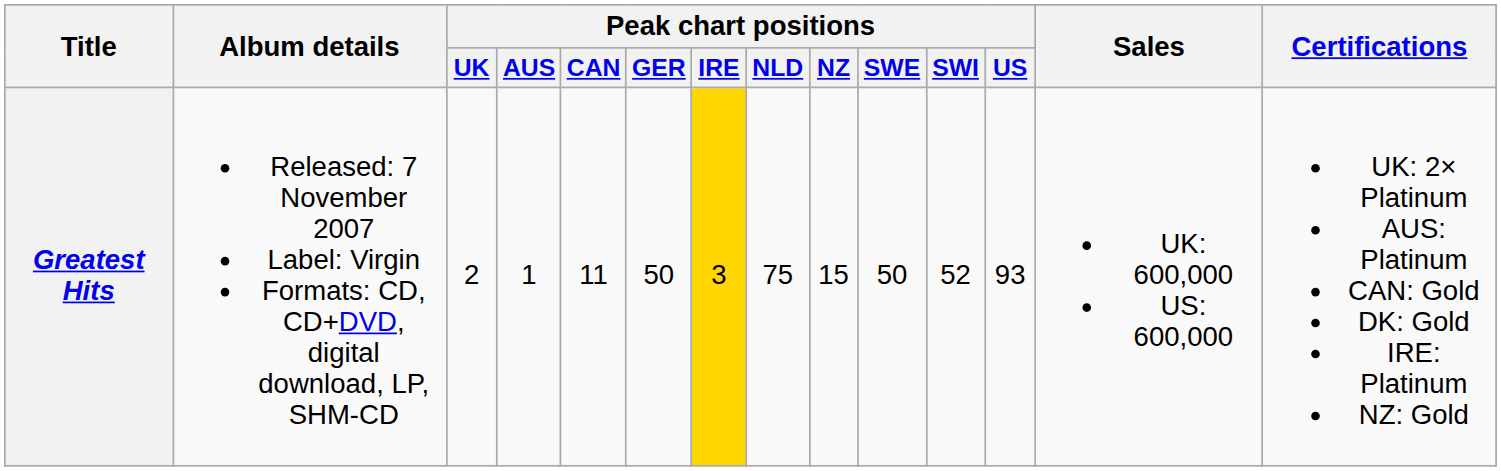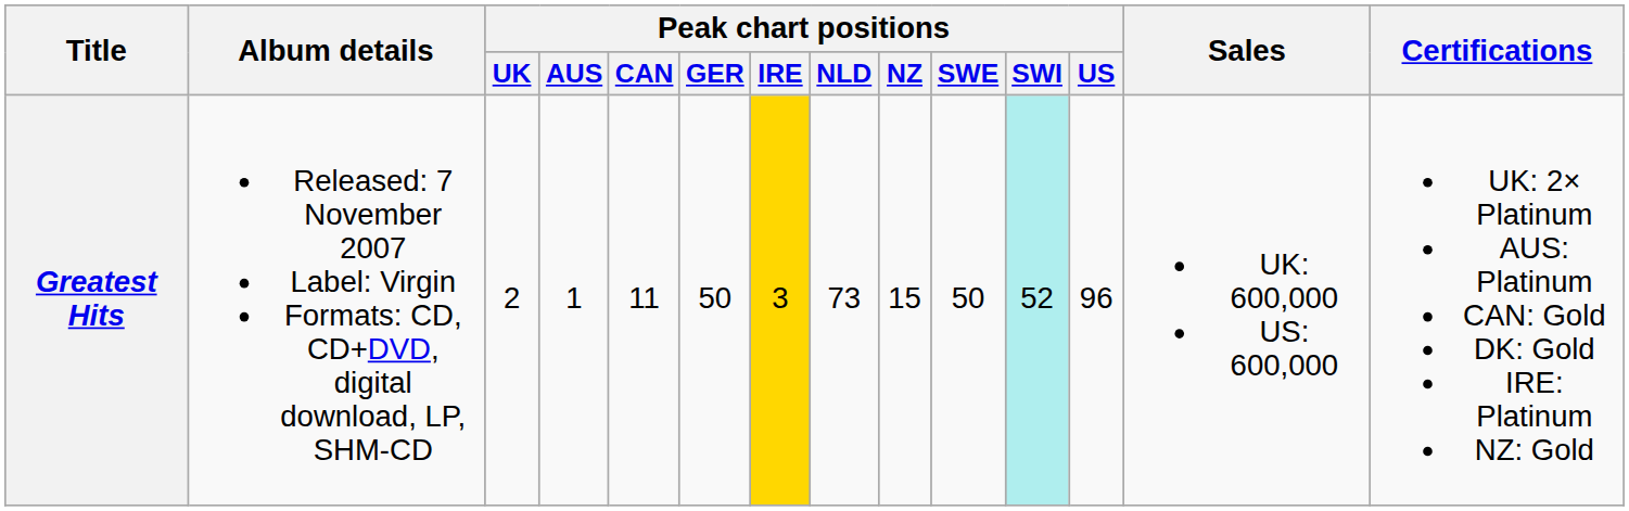 <table class="wikitable plainrowheaders" style="text-align:center;">
 <tr>
 <th scope="col" rowspan="2" style="width:10em;">Title</th>
 <th scope="col" rowspan="2" style="width:16em;">Album details</th>
 <th scope="col" colspan="10">Peak chart positions</th>
 <th scope="col" rowspan="2" style="width:12.5em;">Sales</th>
 <th scope="col" rowspan="2" style="width:12.5em;"><a href='#'>Certifications</a></th>
 </tr>
 <tr>
 <th scope="col" style="width:2em;font-size:90%;"><a href='#'>UK</a><br></th>
 <th scope="col" style="width:2em;font-size:90%;"><a href='#'>AUS</a><br></th>
 <th scope="col" style="width:2em;font-size:90%;"><a href='#'>CAN</a><br></th>
 <th scope="col" style="width:2em;font-size:90%;"><a href='#'>GER</a><br></th>
 <th scope="col" style="width:2em;font-size:90%;"><a href='#'>IRE</a><br></th>
 <th scope="col" style="width:2em;font-size:90%;"><a href='#'>NLD</a><br></th>
 <th scope="col" style="width:2em;font-size:90%;"><a href='#'>NZ</a><br></th>
 <th scope="col" style="width:2em;font-size:90%;"><a href='#'>SWE</a><br></th>
 <th scope="col" style="width:2em;font-size:90%;"><a href='#'>SWI</a><br></th>
 <th scope="col" style="width:2em;font-size:90%;"><a href='#'>US</a><br></th>
 </tr>
 <tr>
 <th scope="row"><em><a href='#'>Greatest Hits</a></em></th>
 <td><br><ul><li>Released: 7 November 2007</li><li>Label: Virgin</li><li>Formats: CD, CD+<a href='#'>DVD</a>, digital download, LP, SHM-CD</li></ul></td>
 <td>2</td>
 <td>1</td>
 <td>11</td>
 <td>50</td>
 <td style="background: gold;">3</td>
-<td>75</td>
+<td>73</td>
 <td>15</td>
 <td>50</td>
-<td>52</td>
-<td>93</td>
+<td style="background: paleturquoise;">52</td>
+<td>96</td>
 <td><br><ul><li>UK: 600,000</li><li>US: 600,000</li></ul></td>
 <td><br><ul><li>UK: 2× Platinum</li><li>AUS: Platinum</li><li>CAN: Gold</li><li>DK: Gold</li><li>IRE: Platinum</li><li>NZ: Gold</li></ul></td>
 </tr>
 </table>
